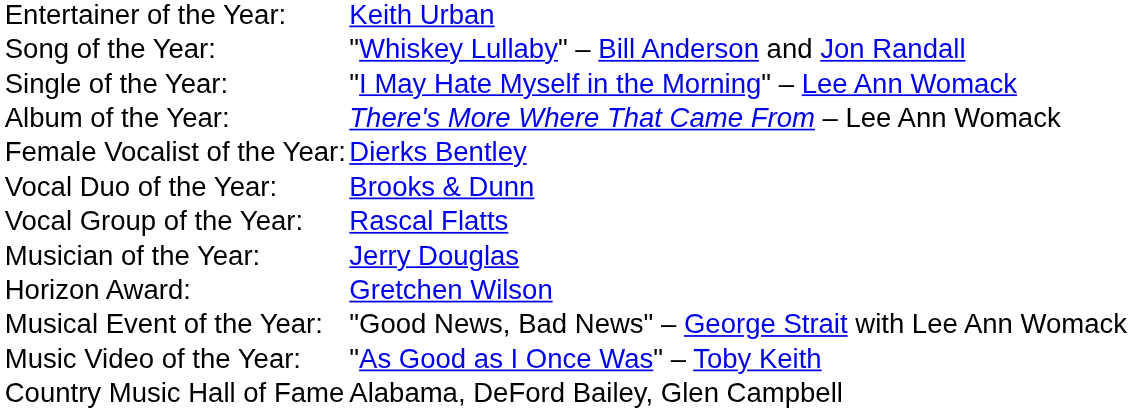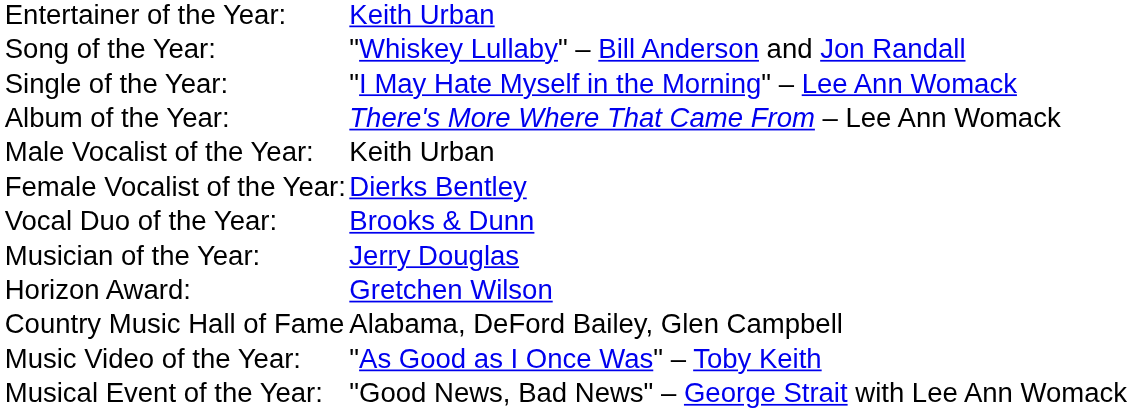 <table cellspacing="0" border="0" cellpadding="1">
 <tr>
 <td>Entertainer of the Year:</td>
 <td><a href='#'>Keith Urban</a></td>
 </tr>
 <tr>
 <td>Song of the Year:</td>
 <td>"<a href='#'>Whiskey Lullaby</a>" – <a href='#'>Bill Anderson</a> and <a href='#'>Jon Randall</a></td>
 </tr>
 <tr>
 <td>Single of the Year:</td>
 <td>"<a href='#'>I May Hate Myself in the Morning</a>" – <a href='#'>Lee Ann Womack</a></td>
 </tr>
 <tr>
 <td>Album of the Year:</td>
 <td><em><a href='#'>There's More Where That Came From</a></em> – Lee Ann Womack</td>
 </tr>
 <tr>
+<td>Male Vocalist of the Year:</td>
+<td>Keith Urban</td>
+</tr>
+<tr>
 <td>Female Vocalist of the Year:</td>
 <td><a href='#'>Dierks Bentley</a></td>
 </tr>
 <tr>
 <td>Vocal Duo of the Year:</td>
 <td><a href='#'>Brooks & Dunn</a></td>
-</tr>
-<tr>
-<td>Vocal Group of the Year:</td>
-<td><a href='#'>Rascal Flatts</a></td>
 </tr>
 <tr>
 <td>Musician of the Year:</td>
 <td><a href='#'>Jerry Douglas</a></td>
 </tr>
 <tr>
 <td>Horizon Award:</td>
 <td><a href='#'>Gretchen Wilson</a></td>
 </tr>
 <tr>
-<td>Musical Event of the Year:</td>
-<td>"Good News, Bad News" – <a href='#'>George Strait</a> with Lee Ann Womack</td>
+<td>Country Music Hall of Fame</td>
+<td>Alabama, DeFord Bailey, Glen Campbell</td>
 </tr>
 <tr>
 <td>Music Video of the Year:</td>
 <td>"<a href='#'>As Good as I Once Was</a>" – <a href='#'>Toby Keith</a></td>
 </tr>
 <tr>
-<td>Country Music Hall of Fame</td>
-<td>Alabama, DeFord Bailey, Glen Campbell</td>
+<td>Musical Event of the Year:</td>
+<td>"Good News, Bad News" – <a href='#'>George Strait</a> with Lee Ann Womack</td>
 </tr>
 </table>
